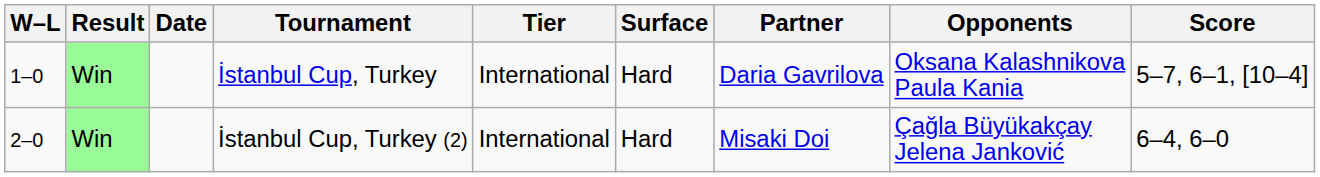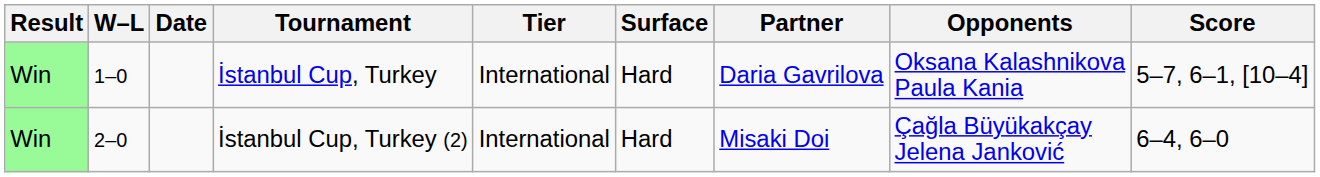 <table class="sortable wikitable">
 <tr>
+<th>Result</th>
 <th class="unsortable">W–L</th>
-<th>Result</th>
 <th>Date</th>
 <th>Tournament</th>
 <th>Tier</th>
 <th>Surface</th>
 <th>Partner</th>
 <th>Opponents</th>
 <th class="unsortable">Score</th>
 </tr>
 <tr>
+<td style="background:#98fb98;">Win</td>
 <td><small>1–0</small></td>
-<td style="background:#98fb98;">Win</td>
 <td><a href='#'></a></td>
 <td><a href='#'>İstanbul Cup</a>, Turkey</td>
 <td>International</td>
 <td>Hard</td>
 <td> <a href='#'>Daria Gavrilova</a></td>
 <td> <a href='#'>Oksana Kalashnikova</a> <br>  <a href='#'>Paula Kania</a></td>
 <td>5–7, 6–1, [10–4]</td>
 </tr>
 <tr>
+<td style="background:#98fb98;">Win</td>
 <td><small>2–0</small></td>
-<td style="background:#98fb98;">Win</td>
 <td><a href='#'></a></td>
 <td>İstanbul Cup, Turkey <small>(2)</small></td>
 <td>International</td>
 <td>Hard</td>
 <td> <a href='#'>Misaki Doi</a></td>
 <td> <a href='#'>Çağla Büyükakçay</a> <br>  <a href='#'>Jelena Janković</a></td>
 <td>6–4, 6–0</td>
 </tr>
 </table>
